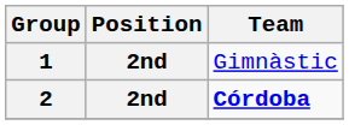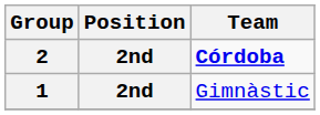 <table class="wikitable">
 <tr>
 <th>Group</th>
 <th>Position</th>
 <th>Team</th>
 </tr>
 <tr>
+<th>2</th>
+<th>2nd</th>
+<td><strong><a href='#'>Córdoba</a></strong></td>
+</tr>
+<tr>
 <th>1</th>
 <th>2nd</th>
 <td><a href='#'>Gimnàstic</a></td>
 </tr>
 <tr>
-<th>2</th>
-<th>2nd</th>
-<td><strong><a href='#'>Córdoba</a></strong></td>
-</tr>
-<tr>
 </tr>
 </table>
